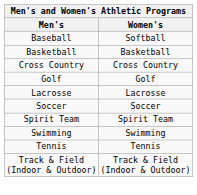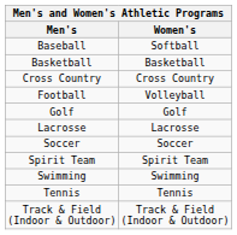 <table class="wikitable" style="margin-right:16pt;margin-top:2pt;float:center;">
 <tr>
 <th colspan=2>Men's and Women's Athletic Programs</th>
 </tr>
 <tr>
 <th>Men's</th>
 <th>Women's</th>
 </tr>
 <tr>
 <td style="text-align:center;">Baseball</td>
 <td style="text-align:center;">Softball</td>
 </tr>
 <tr>
 <td style="text-align:center;">Basketball</td>
 <td style="text-align:center;">Basketball</td>
 </tr>
 <tr>
 <td style="text-align:center;">Cross Country</td>
 <td style="text-align:center;">Cross Country</td>
+</tr>
+<tr>
+<td style="text-align:center;">Football</td>
+<td style="text-align:center;">Volleyball</td>
 </tr>
 <tr>
 <td style="text-align:center;">Golf</td>
 <td style="text-align:center;">Golf</td>
 </tr>
 <tr>
 <td style="text-align:center;">Lacrosse</td>
 <td style="text-align:center;">Lacrosse</td>
 </tr>
 <tr>
 <td style="text-align:center;">Soccer</td>
 <td style="text-align:center;">Soccer</td>
 </tr>
 <tr>
 <td style="text-align:center;">Spirit Team</td>
 <td style="text-align:center;">Spirit Team</td>
 </tr>
 <tr>
 <td style="text-align:center;">Swimming</td>
 <td style="text-align:center;">Swimming</td>
 </tr>
 <tr>
 <td style="text-align:center;">Tennis</td>
 <td style="text-align:center;">Tennis</td>
 </tr>
 <tr>
 <td style="text-align:center;">Track & Field<br>(Indoor & Outdoor)</td>
 <td style="text-align:center;">Track & Field<br>(Indoor & Outdoor)</td>
 </tr>
 </table>
